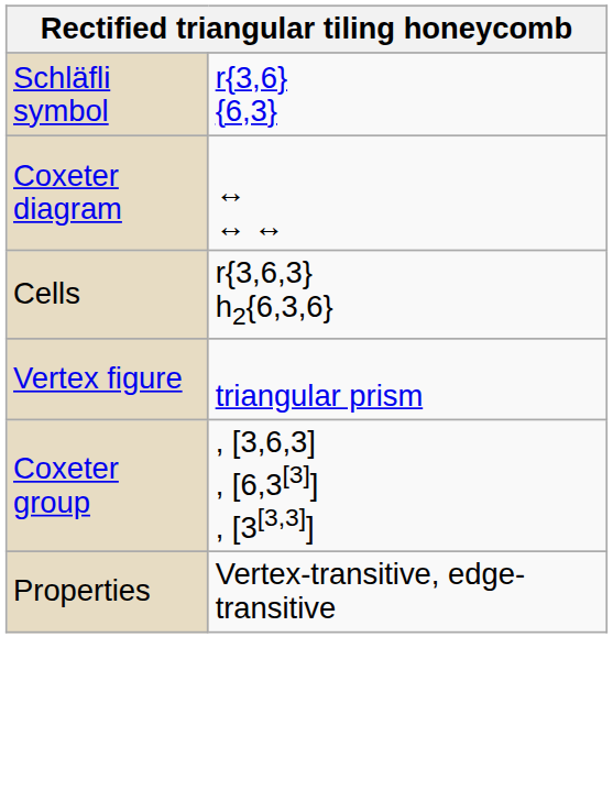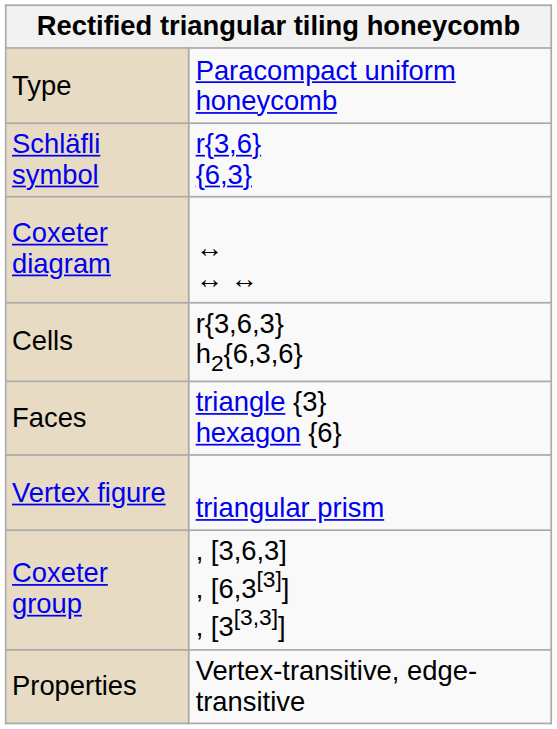 <table class="wikitable" align="right" style="margin-left:10px" width="320">
 <tr>
 <th bgcolor=#e7dcc3 colspan=2>Rectified triangular tiling honeycomb<br></th>
+</tr>
+<tr>
+<td bgcolor=#e7dcc3>Type</td>
+<td><a href='#'>Paracompact uniform honeycomb</a></td>
 </tr>
 <tr>
 <td width=100 bgcolor=#e7dcc3><a href='#'>Schläfli symbol</a></td>
 <td><a href='#'>r{3,6}</a> <br><a href='#'>{6,3}</a> </td>
 </tr>
 <tr>
 <td bgcolor=#e7dcc3><a href='#'>Coxeter diagram</a></td>
 <td><br> ↔ <br> ↔  ↔ </td>
 </tr>
 <tr>
 <td bgcolor=#e7dcc3>Cells</td>
 <td>r{3,6,3}<br>h<sub>2</sub>{6,3,6}</td>
 </tr>
 <tr>
+<td bgcolor=#e7dcc3>Faces</td>
+<td><a href='#'>triangle</a> {3}<br><a href='#'>hexagon</a> {6}</td>
+</tr>
+<tr>
 <td bgcolor=#e7dcc3><a href='#'>Vertex figure</a></td>
 <td><br><a href='#'>triangular prism</a></td>
 </tr>
 <tr>
 <td bgcolor=#e7dcc3><a href='#'>Coxeter group</a></td>
 <td>, [3,6,3]<br>, [6,3<sup>[3]</sup>]<br>, [3<sup>[3,3]</sup>]</td>
 </tr>
 <tr>
 <td bgcolor=#e7dcc3>Properties</td>
 <td>Vertex-transitive, edge-transitive</td>
 </tr>
 </table>
